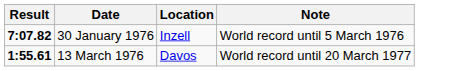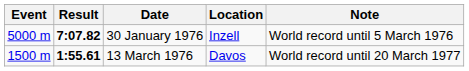 <table class='wikitable'>
 <tr>
+<th>Event</th>
 <th>Result</th>
 <th>Date</th>
 <th>Location</th>
 <th>Note</th>
 </tr>
 <tr>
+<td><a href='#'>5000 m</a></td>
 <td><strong>7:07.82</strong></td>
 <td>30 January 1976</td>
 <td align=left><a href='#'>Inzell</a></td>
 <td>World record until 5 March 1976</td>
 </tr>
 <tr>
+<td><a href='#'>1500 m</a></td>
 <td><strong>1:55.61</strong></td>
 <td>13 March 1976</td>
 <td align=left><a href='#'>Davos</a></td>
 <td>World record until 20 March 1977</td>
 </tr>
 </table>
